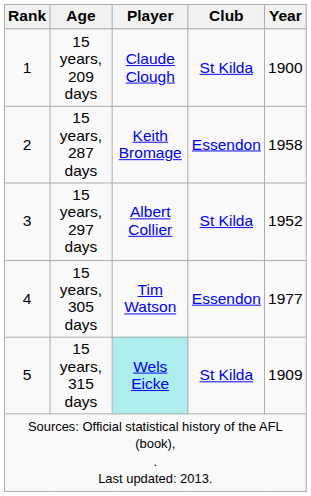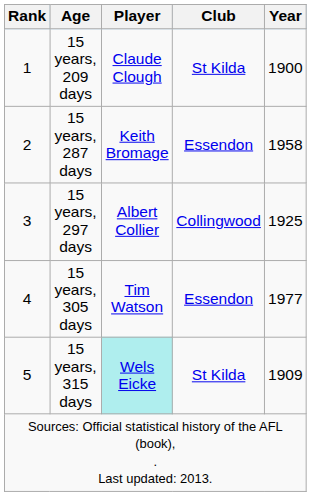 <table class="wikitable" style="text-align:center; width:50%;">
 <tr style="background:#87cefa;">
 <th>Rank</th>
 <th>Age</th>
 <th>Player</th>
 <th>Club</th>
 <th>Year</th>
 </tr>
 <tr>
 <td>1</td>
 <td>15 years, 209 days</td>
 <td><a href='#'>Claude Clough</a></td>
 <td><a href='#'>St Kilda</a></td>
 <td>1900</td>
 </tr>
 <tr>
 <td>2</td>
 <td>15 years, 287 days</td>
 <td><a href='#'>Keith Bromage</a></td>
 <td><a href='#'>Essendon</a></td>
 <td>1958</td>
 </tr>
 <tr>
 <td>3</td>
 <td>15 years, 297 days</td>
 <td><a href='#'>Albert Collier</a></td>
-<td><a href='#'>St Kilda</a></td>
-<td>1952</td>
+<td><a href='#'>Collingwood</a></td>
+<td>1925</td>
 </tr>
 <tr>
 <td>4</td>
 <td>15 years, 305 days</td>
 <td><a href='#'>Tim Watson</a></td>
 <td><a href='#'>Essendon</a></td>
 <td>1977</td>
 </tr>
 <tr>
 <td>5</td>
 <td>15 years, 315 days</td>
 <td style="background: paleturquoise;"><a href='#'>Wels Eicke</a></td>
 <td><a href='#'>St Kilda</a></td>
 <td>1909</td>
 </tr>
 <tr>
 <td colspan=7><small>Sources: Official statistical history of the AFL (book), </small><br><small>.</small><br><small> Last updated: 2013.</small></td>
 </tr>
 </table>
